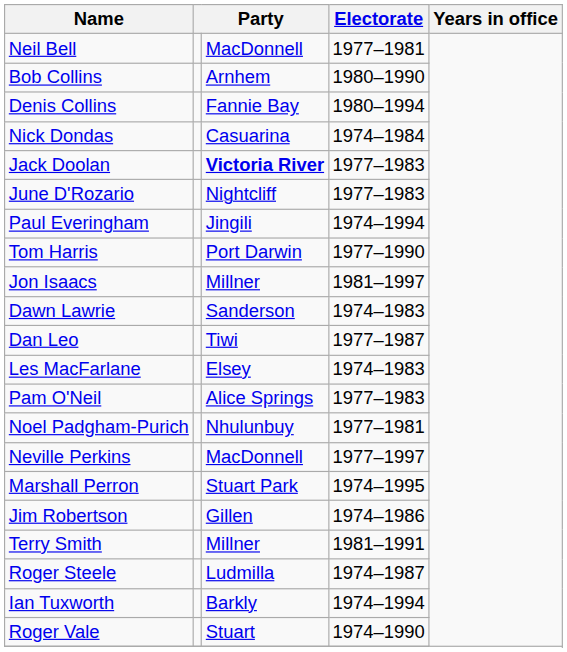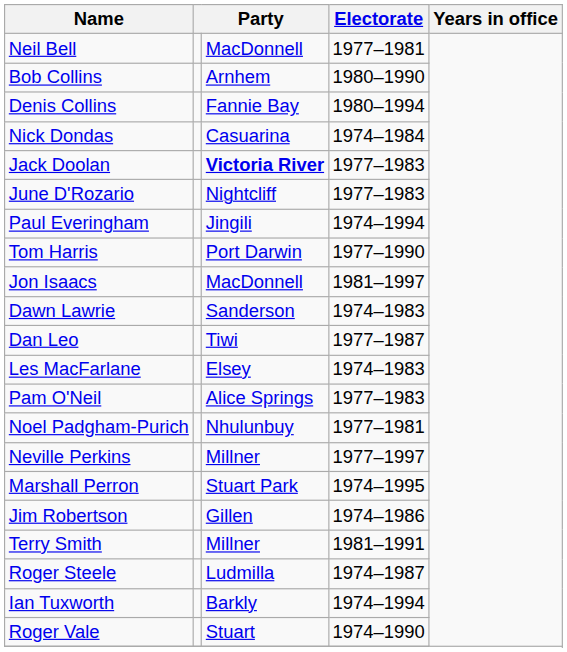 <table class="wikitable sortable">
 <tr>
 <th>Name</th>
 <th colspan=2>Party</th>
 <th><a href='#'>Electorate</a></th>
 <th>Years in office</th>
 </tr>
 <tr>
 <td><a href='#'>Neil Bell</a> </td>
 <td></td>
 <td><a href='#'>MacDonnell</a></td>
 <td>1977–1981</td>
 </tr>
 <tr>
 <td><a href='#'>Bob Collins</a></td>
 <td></td>
 <td><a href='#'>Arnhem</a></td>
 <td>1980–1990</td>
 </tr>
 <tr>
 <td><a href='#'>Denis Collins</a></td>
 <td></td>
 <td><a href='#'>Fannie Bay</a></td>
 <td>1980–1994</td>
 </tr>
 <tr>
 <td><a href='#'>Nick Dondas</a></td>
 <td></td>
 <td><a href='#'>Casuarina</a></td>
 <td>1974–1984</td>
 </tr>
 <tr>
 <td><a href='#'>Jack Doolan</a></td>
 <td></td>
 <td><strong><a href='#'>Victoria River</a></strong></td>
 <td>1977–1983</td>
 </tr>
 <tr>
 <td><a href='#'>June D'Rozario</a></td>
 <td></td>
 <td><a href='#'>Nightcliff</a></td>
 <td>1977–1983</td>
 </tr>
 <tr>
 <td><a href='#'>Paul Everingham</a></td>
 <td></td>
 <td><a href='#'>Jingili</a></td>
 <td>1974–1994</td>
 </tr>
 <tr>
 <td><a href='#'>Tom Harris</a></td>
 <td></td>
 <td><a href='#'>Port Darwin</a></td>
 <td>1977–1990</td>
 </tr>
 <tr>
 <td><a href='#'>Jon Isaacs</a> </td>
 <td></td>
-<td><a href='#'>Millner</a></td>
+<td><a href='#'>MacDonnell</a></td>
 <td>1981–1997</td>
 </tr>
 <tr>
 <td><a href='#'>Dawn Lawrie</a></td>
 <td></td>
 <td><a href='#'>Sanderson</a></td>
 <td>1974–1983</td>
 </tr>
 <tr>
 <td><a href='#'>Dan Leo</a></td>
 <td></td>
 <td><a href='#'>Tiwi</a></td>
 <td>1977–1987</td>
 </tr>
 <tr>
 <td><a href='#'>Les MacFarlane</a></td>
 <td></td>
 <td><a href='#'>Elsey</a></td>
 <td>1974–1983</td>
 </tr>
 <tr>
 <td><a href='#'>Pam O'Neil</a></td>
 <td></td>
 <td><a href='#'>Alice Springs</a></td>
 <td>1977–1983</td>
 </tr>
 <tr>
 <td><a href='#'>Noel Padgham-Purich</a></td>
 <td></td>
 <td><a href='#'>Nhulunbuy</a></td>
 <td>1977–1981</td>
 </tr>
 <tr>
 <td><a href='#'>Neville Perkins</a> </td>
 <td></td>
-<td><a href='#'>MacDonnell</a></td>
+<td><a href='#'>Millner</a></td>
 <td>1977–1997</td>
 </tr>
 <tr>
 <td><a href='#'>Marshall Perron</a></td>
 <td></td>
 <td><a href='#'>Stuart Park</a></td>
 <td>1974–1995</td>
 </tr>
 <tr>
 <td><a href='#'>Jim Robertson</a></td>
 <td></td>
 <td><a href='#'>Gillen</a></td>
 <td>1974–1986</td>
 </tr>
 <tr>
 <td><a href='#'>Terry Smith</a> </td>
 <td></td>
 <td><a href='#'>Millner</a></td>
 <td>1981–1991</td>
 </tr>
 <tr>
 <td><a href='#'>Roger Steele</a></td>
 <td></td>
 <td><a href='#'>Ludmilla</a></td>
 <td>1974–1987</td>
 </tr>
 <tr>
 <td><a href='#'>Ian Tuxworth</a></td>
 <td></td>
 <td><a href='#'>Barkly</a></td>
 <td>1974–1994</td>
 </tr>
 <tr>
 <td><a href='#'>Roger Vale</a></td>
 <td></td>
 <td><a href='#'>Stuart</a></td>
 <td>1974–1990</td>
 </tr>
 <tr>
 </tr>
 </table>
